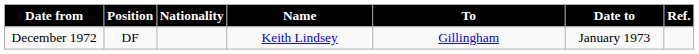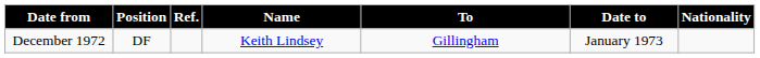 <table class="wikitable" style="text-align:center; font-size:90%; ">
 <tr>
 <th style="background:#000000; color:white; width:100px;">Date from</th>
 <th style="background:#000000; color:white; width:50px;">Position</th>
-<th style="background:#000000; color:white; width:50px;">Nationality</th>
+<th style="background:#000000; color:white; width:25px;">Ref.</th>
 <th style="background:#000000; color:white; width:150px;">Name</th>
 <th style="background:#000000; color:white; width:200px;">To</th>
 <th style="background:#000000; color:white; width:100px;">Date to</th>
-<th style="background:#000000; color:white; width:25px;">Ref.</th>
+<th style="background:#000000; color:white; width:50px;">Nationality</th>
 </tr>
 <tr>
 <td>December 1972</td>
 <td>DF</td>
 <td></td>
 <td><a href='#'>Keith Lindsey</a></td>
 <td><a href='#'>Gillingham</a></td>
 <td>January 1973</td>
 <td></td>
 </tr>
 </table>
